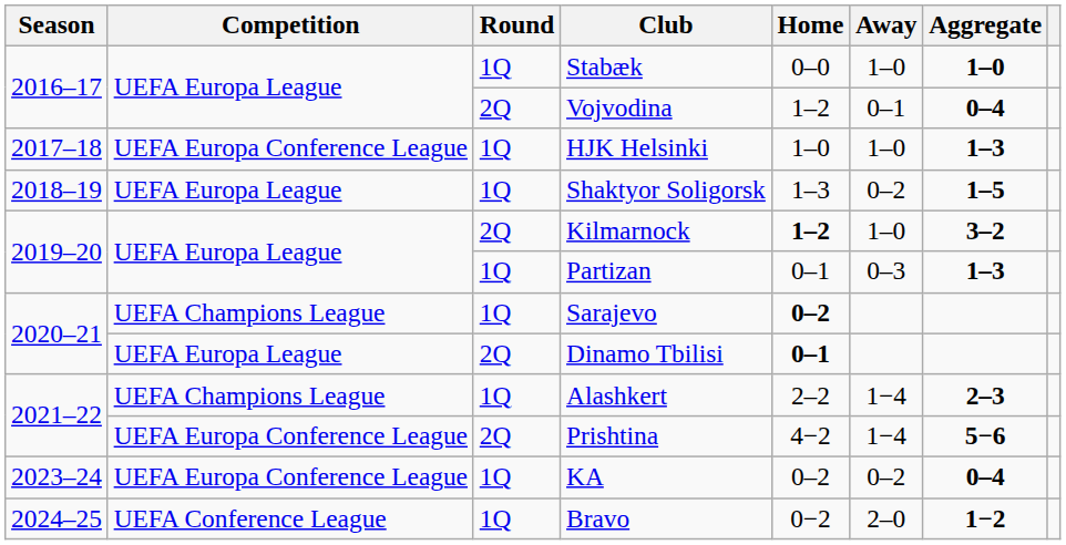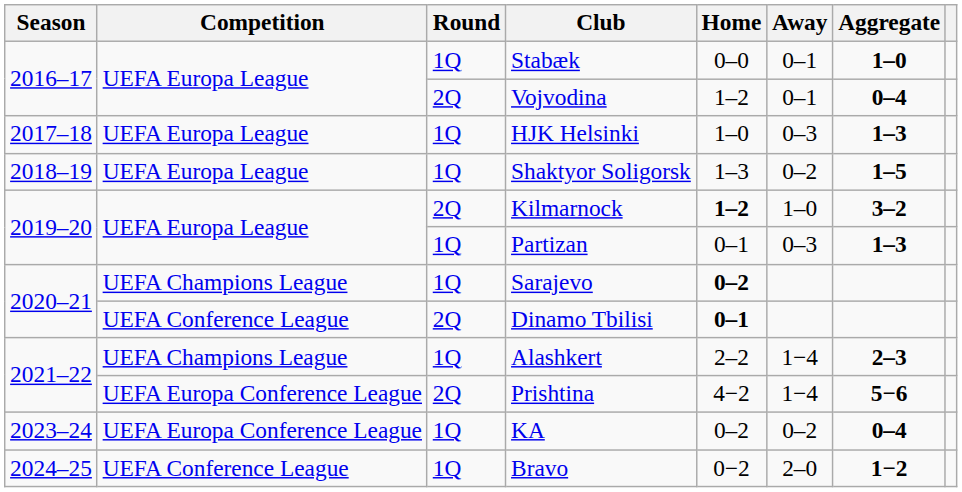 <table class="wikitable">
 <tr>
 <th>Season</th>
 <th>Competition</th>
 <th>Round</th>
 <th>Club</th>
 <th>Home</th>
 <th>Away</th>
 <th>Aggregate</th>
 <th></th>
 </tr>
 <tr>
 <td rowspan="2"><a href='#'>2016–17</a></td>
 <td rowspan="2"><a href='#'>UEFA Europa League</a></td>
 <td><a href='#'>1Q</a></td>
 <td> <a href='#'>Stabæk</a></td>
 <td style="text-align:center;">0–0</td>
-<td style="text-align:center;">1–0</td>
+<td style="text-align:center;">0–1</td>
 <td style="text-align:center;"><strong>1–0</strong></td>
 <td></td>
 </tr>
 <tr>
 <td><a href='#'>2Q</a></td>
 <td> <a href='#'>Vojvodina</a></td>
 <td style="text-align:center;">1–2</td>
 <td style="text-align:center;">0–1</td>
 <td style="text-align:center;"><strong>0–4</strong></td>
 <td></td>
 </tr>
 <tr>
 <td><a href='#'>2017–18</a></td>
-<td><a href='#'>UEFA Europa Conference League</a></td>
+<td><a href='#'>UEFA Europa League</a></td>
 <td><a href='#'>1Q</a></td>
 <td> <a href='#'>HJK Helsinki</a></td>
 <td style="text-align:center;">1–0</td>
-<td style="text-align:center;">1–0</td>
+<td style="text-align:center;">0–3</td>
 <td style="text-align:center;"><strong>1–3</strong></td>
 <td></td>
 </tr>
 <tr>
 <td><a href='#'>2018–19</a></td>
 <td><a href='#'>UEFA Europa League</a></td>
 <td><a href='#'>1Q</a></td>
 <td> <a href='#'>Shaktyor Soligorsk</a></td>
 <td style="text-align:center;">1–3</td>
 <td style="text-align:center;">0–2</td>
 <td style="text-align:center;"><strong>1–5</strong></td>
 <td></td>
 </tr>
 <tr>
 <td rowspan="2"><a href='#'>2019–20</a></td>
 <td rowspan="2"><a href='#'>UEFA Europa League</a></td>
 <td><a href='#'>2Q</a></td>
 <td> <a href='#'>Kilmarnock</a></td>
 <td style="text-align:center;"><strong>1–2</strong></td>
 <td style="text-align:center;">1–0</td>
 <td style="text-align:center;"><strong>3–2</strong></td>
 <td></td>
 </tr>
 <tr>
 <td><a href='#'>1Q</a></td>
 <td> <a href='#'>Partizan</a></td>
 <td style="text-align:center;">0–1</td>
 <td style="text-align:center;">0–3</td>
 <td style="text-align:center;"><strong>1–3</strong></td>
 <td></td>
 </tr>
 <tr>
 <td rowspan="2"><a href='#'>2020–21</a></td>
 <td><a href='#'>UEFA Champions League</a></td>
 <td><a href='#'>1Q</a></td>
 <td> <a href='#'>Sarajevo</a></td>
 <td style="text-align:center;"><strong>0–2</strong></td>
 <td></td>
 <td></td>
 <td></td>
 </tr>
 <tr>
-<td><a href='#'>UEFA Europa League</a></td>
+<td><a href='#'>UEFA Conference League</a></td>
 <td><a href='#'>2Q</a></td>
 <td> <a href='#'>Dinamo Tbilisi</a></td>
 <td style="text-align:center;"><strong>0–1</strong></td>
 <td></td>
 <td></td>
 <td></td>
 </tr>
 <tr>
 <td rowspan="2"><a href='#'>2021–22</a></td>
 <td><a href='#'>UEFA Champions League</a></td>
 <td><a href='#'>1Q</a></td>
 <td> <a href='#'>Alashkert</a></td>
 <td style="text-align:center;">2–2</td>
 <td style="text-align:center;">1−4</td>
 <td style="text-align:center;"><strong>2–3</strong></td>
 <td></td>
 </tr>
 <tr>
 <td><a href='#'>UEFA Europa Conference League</a></td>
 <td><a href='#'>2Q</a></td>
 <td> <a href='#'>Prishtina</a></td>
 <td style="text-align:center;">4−2</td>
 <td style="text-align:center;">1−4</td>
 <td style="text-align:center;"><strong>5−6</strong></td>
 <td></td>
 </tr>
 <tr>
 <td><a href='#'>2023–24</a></td>
 <td><a href='#'>UEFA Europa Conference League</a></td>
 <td><a href='#'>1Q</a></td>
 <td> <a href='#'>KA</a></td>
 <td style="text-align:center;">0–2</td>
 <td style="text-align:center;">0–2</td>
 <td style="text-align:center;"><strong>0–4</strong></td>
 <td></td>
 </tr>
 <tr>
 <td><a href='#'>2024–25</a></td>
 <td><a href='#'>UEFA Conference League</a></td>
 <td><a href='#'>1Q</a></td>
 <td> <a href='#'>Bravo</a></td>
 <td style="text-align:center;">0−2 </td>
 <td style="text-align:center;">2–0</td>
 <td style="text-align:center;"><strong>1−2</strong></td>
 <td></td>
 </tr>
 </table>
